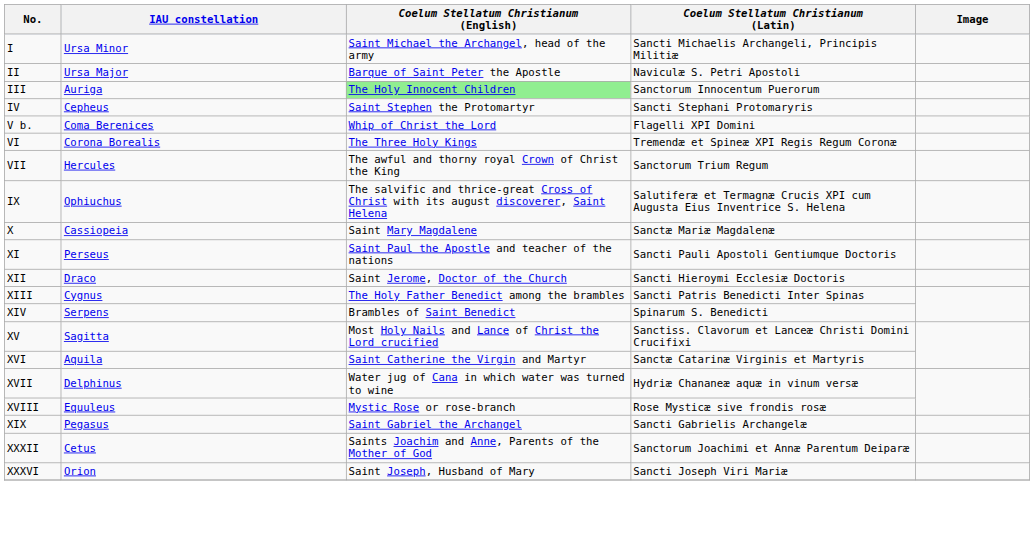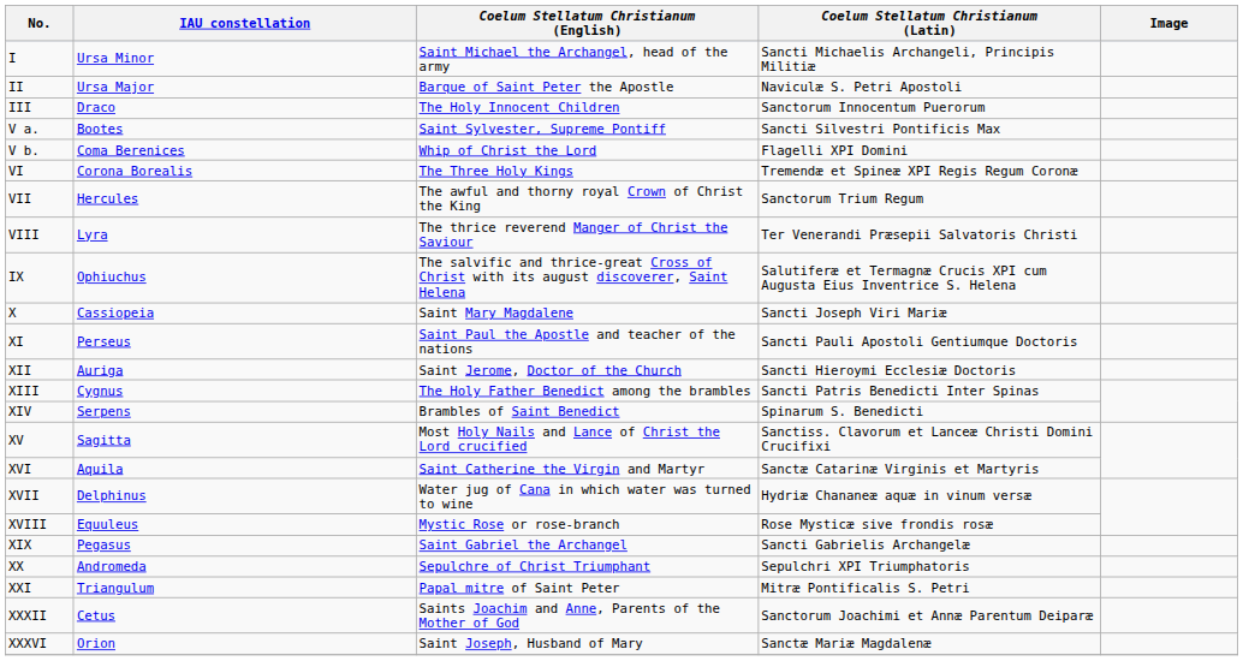 <table class="wikitable sortable">
 <tr style="background-color:#CEDAF2">
 <th width=5%>No.</th>
 <th width=25%><a href='#'>IAU constellation</a></th>
 <th width=25%><em>Coelum Stellatum Christianum</em> <br>(English)</th>
 <th width=25%><em>Coelum Stellatum Christianum</em> <br>(Latin)</th>
 <th width=10%>Image</th>
 </tr>
 <tr>
 <td>I</td>
 <td><a href='#'>Ursa Minor</a></td>
 <td><a href='#'>Saint Michael the Archangel</a>, head of the army</td>
 <td>Sancti Michaelis Archangeli, Principis Militiæ</td>
 <td></td>
 </tr>
 <tr>
 <td>II</td>
 <td><a href='#'>Ursa Major</a></td>
 <td><a href='#'>Barque of Saint Peter</a> the Apostle</td>
 <td>Naviculæ S. Petri Apostoli</td>
 <td></td>
 </tr>
 <tr>
 <td>III</td>
-<td><a href='#'>Auriga</a></td>
-<td style="background: lightgreen;"><a href='#'>The Holy Innocent Children</a></td>
+<td><a href='#'>Draco</a></td>
+<td><a href='#'>The Holy Innocent Children</a></td>
 <td>Sanctorum Innocentum Puerorum</td>
 <td></td>
 </tr>
 <tr>
-<td>IV</td>
-<td><a href='#'>Cepheus</a></td>
-<td><a href='#'>Saint Stephen</a> the Protomartyr</td>
-<td>Sancti Stephani Protomaryris</td>
+<td>V a.</td>
+<td><a href='#'>Bootes</a></td>
+<td><a href='#'>Saint Sylvester, Supreme Pontiff</a></td>
+<td>Sancti Silvestri Pontificis Max</td>
 <td></td>
 </tr>
 <tr>
 <td>V b.</td>
 <td><a href='#'>Coma Berenices</a></td>
 <td><a href='#'>Whip of Christ the Lord</a></td>
 <td>Flagelli XPI Domini</td>
 <td></td>
 </tr>
 <tr>
 <td>VI</td>
 <td><a href='#'>Corona Borealis</a></td>
 <td><a href='#'>The Three Holy Kings</a></td>
 <td>Tremendæ et Spineæ XPI Regis Regum Coronæ</td>
 <td></td>
 </tr>
 <tr>
 <td>VII</td>
 <td><a href='#'>Hercules</a></td>
 <td>The awful and thorny royal <a href='#'>Crown</a> of Christ the King</td>
 <td>Sanctorum Trium Regum</td>
 <td></td>
 </tr>
 <tr>
+<td>VIII</td>
+<td><a href='#'>Lyra</a></td>
+<td>The thrice reverend <a href='#'>Manger of Christ the Saviour</a></td>
+<td>Ter Venerandi Præsepii Salvatoris Christi</td>
+<td></td>
+</tr>
+<tr>
 <td>IX</td>
 <td><a href='#'>Ophiuchus</a></td>
 <td>The salvific and thrice-great <a href='#'>Cross of Christ</a> with its august <a href='#'>discoverer</a>, <a href='#'>Saint Helena</a></td>
 <td>Salutiferæ et Termagnæ Crucis XPI cum Augusta Eius Inventrice S. Helena</td>
 <td></td>
 </tr>
 <tr>
 <td>X</td>
 <td><a href='#'>Cassiopeia</a></td>
 <td>Saint <a href='#'>Mary Magdalene</a></td>
-<td>Sanctæ Mariæ Magdalenæ</td>
+<td>Sancti Joseph Viri Mariæ</td>
 <td></td>
 </tr>
 <tr>
 <td>XI</td>
 <td><a href='#'>Perseus</a></td>
 <td><a href='#'>Saint Paul the Apostle</a> and teacher of the nations</td>
 <td>Sancti Pauli Apostoli Gentiumque Doctoris</td>
 <td></td>
 </tr>
 <tr>
 <td>XII</td>
-<td><a href='#'>Draco</a></td>
+<td><a href='#'>Auriga</a></td>
 <td>Saint <a href='#'>Jerome</a>, <a href='#'>Doctor of the Church</a></td>
 <td>Sancti Hieroymi Ecclesiæ Doctoris</td>
 <td></td>
 </tr>
 <tr>
 <td>XIII</td>
 <td><a href='#'>Cygnus</a></td>
 <td><a href='#'>The Holy Father Benedict</a> among the brambles</td>
 <td>Sancti Patris Benedicti Inter Spinas</td>
 <td rowspan="2"></td>
 </tr>
 <tr>
 <td>XIV</td>
 <td><a href='#'>Serpens</a></td>
 <td>Brambles of <a href='#'>Saint Benedict</a></td>
 <td>Spinarum S. Benedicti</td>
 </tr>
 <tr>
 <td>XV</td>
 <td><a href='#'>Sagitta</a></td>
 <td>Most <a href='#'>Holy Nails</a> and <a href='#'>Lance</a> of <a href='#'>Christ the Lord crucified</a></td>
 <td>Sanctiss. Clavorum et Lanceæ Christi Domini Crucifixi</td>
 <td rowspan="2"></td>
 </tr>
 <tr>
 <td>XVI</td>
 <td><a href='#'>Aquila</a></td>
 <td><a href='#'>Saint Catherine the Virgin</a> and Martyr</td>
 <td>Sanctæ Catarinæ Virginis et Martyris</td>
 </tr>
 <tr>
 <td>XVII</td>
 <td><a href='#'>Delphinus</a></td>
 <td>Water jug of <a href='#'>Cana</a> in which water was turned to wine</td>
 <td>Hydriæ Chananeæ aquæ in vinum versæ</td>
 <td rowspan="2"></td>
 </tr>
 <tr>
 <td>XVIII</td>
 <td><a href='#'>Equuleus</a></td>
 <td><a href='#'>Mystic Rose</a> or rose-branch</td>
 <td>Rose Mysticæ sive frondis rosæ</td>
 </tr>
 <tr>
 <td>XIX</td>
 <td><a href='#'>Pegasus</a></td>
 <td><a href='#'>Saint Gabriel the Archangel</a></td>
 <td>Sancti Gabrielis Archangelæ</td>
 <td></td>
 </tr>
 <tr>
+<td>XX</td>
+<td><a href='#'>Andromeda</a></td>
+<td><a href='#'>Sepulchre of Christ Triumphant</a></td>
+<td>Sepulchri XPI Triumphatoris</td>
+<td></td>
+</tr>
+<tr>
+<td>XXI</td>
+<td><a href='#'>Triangulum</a></td>
+<td><a href='#'>Papal mitre</a> of Saint Peter</td>
+<td>Mitræ Pontificalis S. Petri</td>
+<td></td>
+</tr>
+<tr>
 <td>XXXII</td>
 <td><a href='#'>Cetus</a></td>
 <td>Saints <a href='#'>Joachim</a> and <a href='#'>Anne</a>, Parents of the <a href='#'>Mother of God</a></td>
 <td>Sanctorum Joachimi et Annæ Parentum Deiparæ</td>
 <td></td>
 </tr>
 <tr>
 <td>XXXVI</td>
 <td><a href='#'>Orion</a></td>
 <td>Saint <a href='#'>Joseph</a>, Husband of Mary</td>
-<td>Sancti Joseph Viri Mariæ</td>
+<td>Sanctæ Mariæ Magdalenæ</td>
 <td></td>
 </tr>
 <tr>
 </tr>
 </table>
